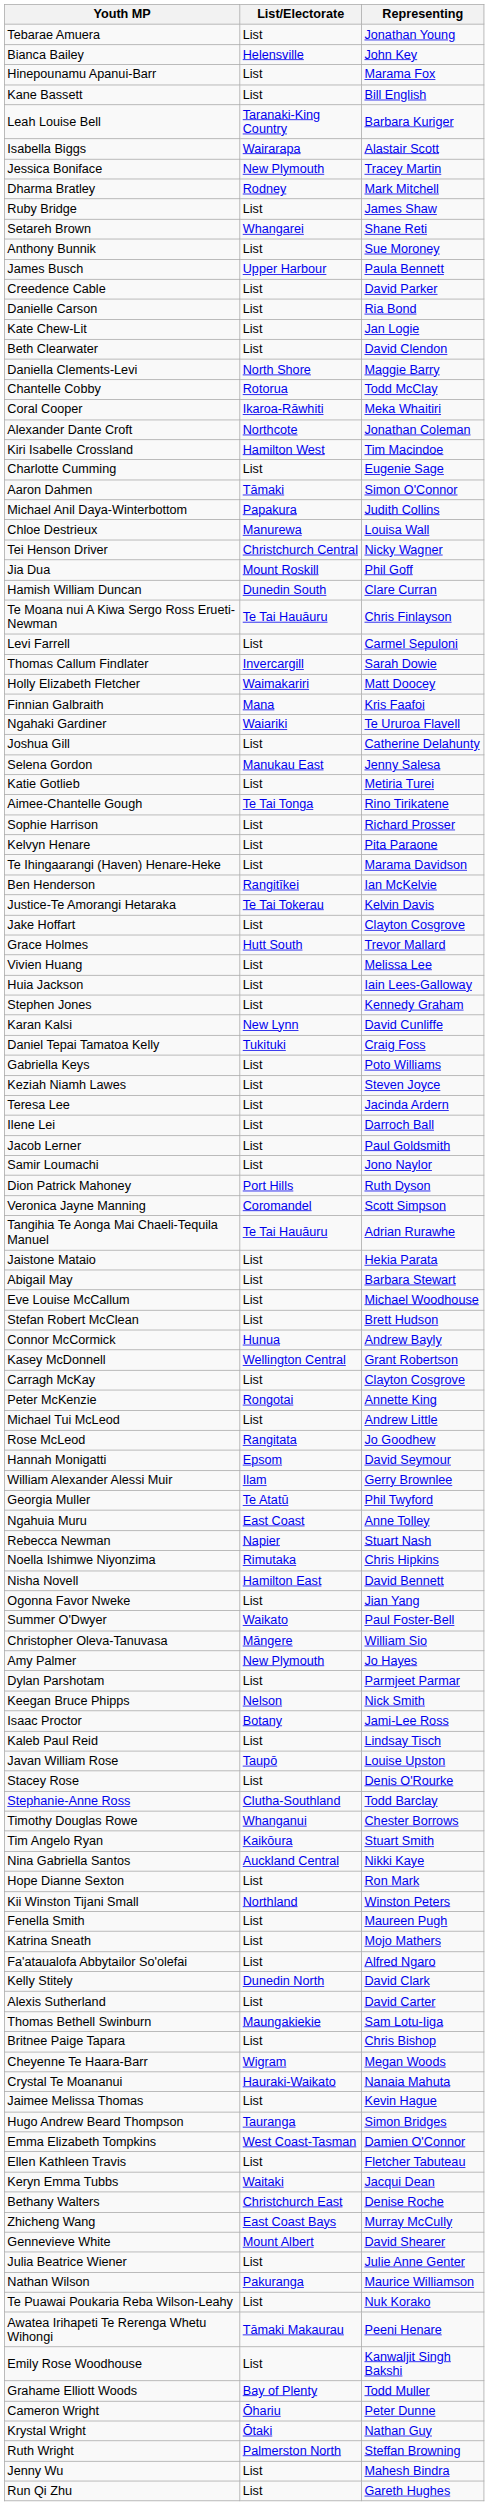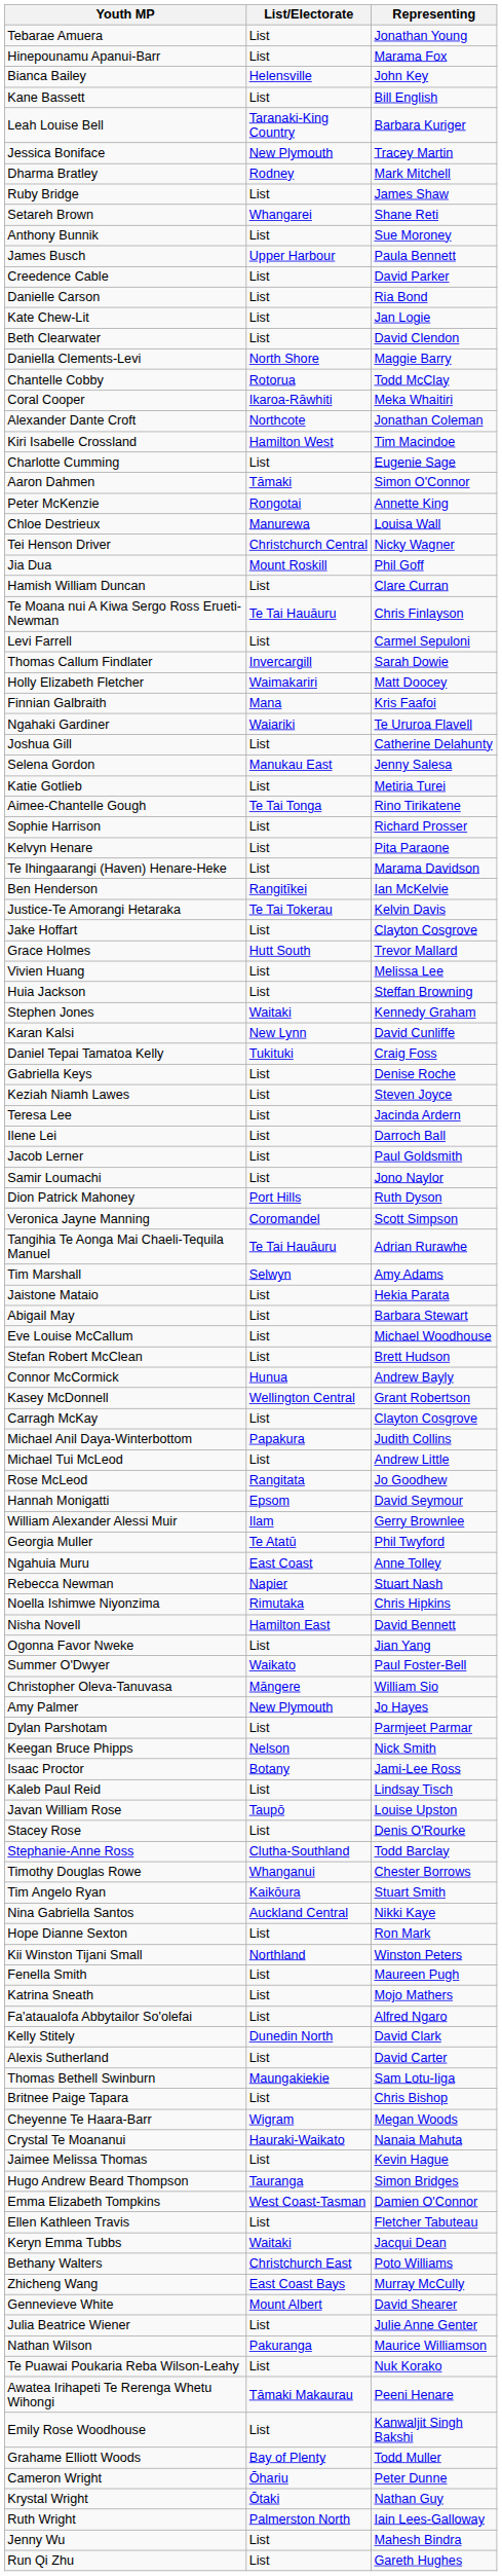 <table class="wikitable sortable collapsible collapsed">
 <tr>
 <th scope="col">Youth MP</th>
 <th scope="col">List/Electorate</th>
 <th scope="col">Representing</th>
 </tr>
 <tr>
 <td>Tebarae Amuera</td>
 <td>List</td>
 <td><a href='#'>Jonathan Young</a></td>
 </tr>
 <tr>
+<td>Hinepounamu Apanui-Barr</td>
+<td>List</td>
+<td><a href='#'>Marama Fox</a></td>
+</tr>
+<tr>
 <td>Bianca Bailey</td>
 <td><a href='#'>Helensville</a></td>
 <td><a href='#'>John Key</a></td>
-</tr>
-<tr>
-<td>Hinepounamu Apanui-Barr</td>
-<td>List</td>
-<td><a href='#'>Marama Fox</a></td>
 </tr>
 <tr>
 <td>Kane Bassett</td>
 <td>List</td>
 <td><a href='#'>Bill English</a></td>
 </tr>
 <tr>
 <td>Leah Louise Bell</td>
 <td><a href='#'>Taranaki-King Country</a></td>
 <td><a href='#'>Barbara Kuriger</a></td>
-</tr>
-<tr>
-<td>Isabella Biggs</td>
-<td><a href='#'>Wairarapa</a></td>
-<td><a href='#'>Alastair Scott</a></td>
 </tr>
 <tr>
 <td>Jessica Boniface</td>
 <td><a href='#'>New Plymouth</a></td>
 <td><a href='#'>Tracey Martin</a></td>
 </tr>
 <tr>
 <td>Dharma Bratley</td>
 <td><a href='#'>Rodney</a></td>
 <td><a href='#'>Mark Mitchell</a></td>
 </tr>
 <tr>
 <td>Ruby Bridge</td>
 <td>List</td>
 <td><a href='#'>James Shaw</a></td>
 </tr>
 <tr>
 <td>Setareh Brown</td>
 <td><a href='#'>Whangarei</a></td>
 <td><a href='#'>Shane Reti</a></td>
 </tr>
 <tr>
 <td>Anthony Bunnik</td>
 <td>List</td>
 <td><a href='#'>Sue Moroney</a></td>
 </tr>
 <tr>
 <td>James Busch</td>
 <td><a href='#'>Upper Harbour</a></td>
 <td><a href='#'>Paula Bennett</a></td>
 </tr>
 <tr>
 <td>Creedence Cable</td>
 <td>List</td>
 <td><a href='#'>David Parker</a></td>
 </tr>
 <tr>
 <td>Danielle Carson</td>
 <td>List</td>
 <td><a href='#'>Ria Bond</a></td>
 </tr>
 <tr>
 <td>Kate Chew-Lit</td>
 <td>List</td>
 <td><a href='#'>Jan Logie</a></td>
 </tr>
 <tr>
 <td>Beth Clearwater</td>
 <td>List</td>
 <td><a href='#'>David Clendon</a></td>
 </tr>
 <tr>
 <td>Daniella Clements-Levi</td>
 <td><a href='#'>North Shore</a></td>
 <td><a href='#'>Maggie Barry</a></td>
 </tr>
 <tr>
 <td>Chantelle Cobby</td>
 <td><a href='#'>Rotorua</a></td>
 <td><a href='#'>Todd McClay</a></td>
 </tr>
 <tr>
 <td>Coral Cooper</td>
 <td><a href='#'>Ikaroa-Rāwhiti</a></td>
 <td><a href='#'>Meka Whaitiri</a></td>
 </tr>
 <tr>
 <td>Alexander Dante Croft</td>
 <td><a href='#'>Northcote</a></td>
 <td><a href='#'>Jonathan Coleman</a></td>
 </tr>
 <tr>
 <td>Kiri Isabelle Crossland</td>
 <td><a href='#'>Hamilton West</a></td>
 <td><a href='#'>Tim Macindoe</a></td>
 </tr>
 <tr>
 <td>Charlotte Cumming</td>
 <td>List</td>
 <td><a href='#'>Eugenie Sage</a></td>
 </tr>
 <tr>
 <td>Aaron Dahmen</td>
 <td><a href='#'>Tāmaki</a></td>
 <td><a href='#'>Simon O'Connor</a></td>
 </tr>
 <tr>
-<td>Michael Anil Daya-Winterbottom</td>
-<td><a href='#'>Papakura</a></td>
-<td><a href='#'>Judith Collins</a></td>
+<td>Peter McKenzie</td>
+<td><a href='#'>Rongotai</a></td>
+<td><a href='#'>Annette King</a></td>
 </tr>
 <tr>
 <td>Chloe Destrieux</td>
 <td><a href='#'>Manurewa</a></td>
 <td><a href='#'>Louisa Wall</a></td>
 </tr>
 <tr>
 <td>Tei Henson Driver</td>
 <td><a href='#'>Christchurch Central</a></td>
 <td><a href='#'>Nicky Wagner</a></td>
 </tr>
 <tr>
 <td>Jia Dua</td>
 <td><a href='#'>Mount Roskill</a></td>
 <td><a href='#'>Phil Goff</a></td>
 </tr>
 <tr>
 <td>Hamish William Duncan</td>
-<td><a href='#'>Dunedin South</a></td>
+<td>List</td>
 <td><a href='#'>Clare Curran</a></td>
 </tr>
 <tr>
 <td>Te Moana nui A Kiwa Sergo Ross Erueti-Newman</td>
 <td><a href='#'>Te Tai Hauāuru</a></td>
 <td><a href='#'>Chris Finlayson</a></td>
 </tr>
 <tr>
 <td>Levi Farrell</td>
 <td>List</td>
 <td><a href='#'>Carmel Sepuloni</a></td>
 </tr>
 <tr>
 <td>Thomas Callum Findlater</td>
 <td><a href='#'>Invercargill</a></td>
 <td><a href='#'>Sarah Dowie</a></td>
 </tr>
 <tr>
 <td>Holly Elizabeth Fletcher</td>
 <td><a href='#'>Waimakariri</a></td>
 <td><a href='#'>Matt Doocey</a></td>
 </tr>
 <tr>
 <td>Finnian Galbraith</td>
 <td><a href='#'>Mana</a></td>
 <td><a href='#'>Kris Faafoi</a></td>
 </tr>
 <tr>
 <td>Ngahaki Gardiner</td>
 <td><a href='#'>Waiariki</a></td>
 <td><a href='#'>Te Ururoa Flavell</a></td>
 </tr>
 <tr>
 <td>Joshua Gill</td>
 <td>List</td>
 <td><a href='#'>Catherine Delahunty</a></td>
 </tr>
 <tr>
 <td>Selena Gordon</td>
 <td><a href='#'>Manukau East</a></td>
 <td><a href='#'>Jenny Salesa</a></td>
 </tr>
 <tr>
 <td>Katie Gotlieb</td>
 <td>List</td>
 <td><a href='#'>Metiria Turei</a></td>
 </tr>
 <tr>
 <td>Aimee-Chantelle Gough</td>
 <td><a href='#'>Te Tai Tonga</a></td>
 <td><a href='#'>Rino Tirikatene</a></td>
 </tr>
 <tr>
 <td>Sophie Harrison</td>
 <td>List</td>
 <td><a href='#'>Richard Prosser</a></td>
 </tr>
 <tr>
 <td>Kelvyn Henare</td>
 <td>List</td>
 <td><a href='#'>Pita Paraone</a></td>
 </tr>
 <tr>
 <td>Te Ihingaarangi (Haven) Henare-Heke</td>
 <td>List</td>
 <td><a href='#'>Marama Davidson</a></td>
 </tr>
 <tr>
 <td>Ben Henderson</td>
 <td><a href='#'>Rangitīkei</a></td>
 <td><a href='#'>Ian McKelvie</a></td>
 </tr>
 <tr>
 <td>Justice-Te Amorangi Hetaraka</td>
 <td><a href='#'>Te Tai Tokerau</a></td>
 <td><a href='#'>Kelvin Davis</a></td>
 </tr>
 <tr>
 <td>Jake Hoffart</td>
 <td>List</td>
 <td><a href='#'>Clayton Cosgrove</a></td>
 </tr>
 <tr>
 <td>Grace Holmes</td>
 <td><a href='#'>Hutt South</a></td>
 <td><a href='#'>Trevor Mallard</a></td>
 </tr>
 <tr>
 <td>Vivien Huang</td>
 <td>List</td>
 <td><a href='#'>Melissa Lee</a></td>
 </tr>
 <tr>
 <td>Huia Jackson</td>
 <td>List</td>
-<td><a href='#'>Iain Lees-Galloway</a></td>
+<td><a href='#'>Steffan Browning</a></td>
 </tr>
 <tr>
 <td>Stephen Jones</td>
-<td>List</td>
+<td><a href='#'>Waitaki</a></td>
 <td><a href='#'>Kennedy Graham</a></td>
 </tr>
 <tr>
 <td>Karan Kalsi</td>
 <td><a href='#'>New Lynn</a></td>
 <td><a href='#'>David Cunliffe</a></td>
 </tr>
 <tr>
 <td>Daniel Tepai Tamatoa Kelly</td>
 <td><a href='#'>Tukituki</a></td>
 <td><a href='#'>Craig Foss</a></td>
 </tr>
 <tr>
 <td>Gabriella Keys</td>
 <td>List</td>
-<td><a href='#'>Poto Williams</a></td>
+<td><a href='#'>Denise Roche</a></td>
 </tr>
 <tr>
 <td>Keziah Niamh Lawes</td>
 <td>List</td>
 <td><a href='#'>Steven Joyce</a></td>
 </tr>
 <tr>
 <td>Teresa Lee</td>
 <td>List</td>
 <td><a href='#'>Jacinda Ardern</a></td>
 </tr>
 <tr>
 <td>Ilene Lei</td>
 <td>List</td>
 <td><a href='#'>Darroch Ball</a></td>
 </tr>
 <tr>
 <td>Jacob Lerner</td>
 <td>List</td>
 <td><a href='#'>Paul Goldsmith</a></td>
 </tr>
 <tr>
 <td>Samir Loumachi</td>
 <td>List</td>
 <td><a href='#'>Jono Naylor</a></td>
 </tr>
 <tr>
 <td>Dion Patrick Mahoney</td>
 <td><a href='#'>Port Hills</a></td>
 <td><a href='#'>Ruth Dyson</a></td>
 </tr>
 <tr>
 <td>Veronica Jayne Manning</td>
 <td><a href='#'>Coromandel</a></td>
 <td><a href='#'>Scott Simpson</a></td>
 </tr>
 <tr>
 <td>Tangihia Te Aonga Mai Chaeli-Tequila Manuel</td>
 <td><a href='#'>Te Tai Hauāuru</a></td>
 <td><a href='#'>Adrian Rurawhe</a></td>
 </tr>
 <tr>
+<td>Tim Marshall</td>
+<td><a href='#'>Selwyn</a></td>
+<td><a href='#'>Amy Adams</a></td>
+</tr>
+<tr>
 <td>Jaistone Mataio</td>
 <td>List</td>
 <td><a href='#'>Hekia Parata</a></td>
 </tr>
 <tr>
 <td>Abigail May</td>
 <td>List</td>
 <td><a href='#'>Barbara Stewart</a></td>
 </tr>
 <tr>
 <td>Eve Louise McCallum</td>
 <td>List</td>
 <td><a href='#'>Michael Woodhouse</a></td>
 </tr>
 <tr>
 <td>Stefan Robert McClean</td>
 <td>List</td>
 <td><a href='#'>Brett Hudson</a></td>
 </tr>
 <tr>
 <td>Connor McCormick</td>
 <td><a href='#'>Hunua</a></td>
 <td><a href='#'>Andrew Bayly</a></td>
 </tr>
 <tr>
 <td>Kasey McDonnell</td>
 <td><a href='#'>Wellington Central</a></td>
 <td><a href='#'>Grant Robertson</a></td>
 </tr>
 <tr>
 <td>Carragh McKay</td>
 <td>List</td>
 <td><a href='#'>Clayton Cosgrove</a></td>
 </tr>
 <tr>
-<td>Peter McKenzie</td>
-<td><a href='#'>Rongotai</a></td>
-<td><a href='#'>Annette King</a></td>
+<td>Michael Anil Daya-Winterbottom</td>
+<td><a href='#'>Papakura</a></td>
+<td><a href='#'>Judith Collins</a></td>
 </tr>
 <tr>
 <td>Michael Tui McLeod</td>
 <td>List</td>
 <td><a href='#'>Andrew Little</a></td>
 </tr>
 <tr>
 <td>Rose McLeod</td>
 <td><a href='#'>Rangitata</a></td>
 <td><a href='#'>Jo Goodhew</a></td>
 </tr>
 <tr>
 <td>Hannah Monigatti</td>
 <td><a href='#'>Epsom</a></td>
 <td><a href='#'>David Seymour</a></td>
 </tr>
 <tr>
 <td>William Alexander Alessi Muir</td>
 <td><a href='#'>Ilam</a></td>
 <td><a href='#'>Gerry Brownlee</a></td>
 </tr>
 <tr>
 <td>Georgia Muller</td>
 <td><a href='#'>Te Atatū</a></td>
 <td><a href='#'>Phil Twyford</a></td>
 </tr>
 <tr>
 <td>Ngahuia Muru</td>
 <td><a href='#'>East Coast</a></td>
 <td><a href='#'>Anne Tolley</a></td>
 </tr>
 <tr>
 <td>Rebecca Newman</td>
 <td><a href='#'>Napier</a></td>
 <td><a href='#'>Stuart Nash</a></td>
 </tr>
 <tr>
 <td>Noella Ishimwe Niyonzima</td>
 <td><a href='#'>Rimutaka</a></td>
 <td><a href='#'>Chris Hipkins</a></td>
 </tr>
 <tr>
 <td>Nisha Novell</td>
 <td><a href='#'>Hamilton East</a></td>
 <td><a href='#'>David Bennett</a></td>
 </tr>
 <tr>
 <td>Ogonna Favor Nweke</td>
 <td>List</td>
 <td><a href='#'>Jian Yang</a></td>
 </tr>
 <tr>
 <td>Summer O'Dwyer</td>
 <td><a href='#'>Waikato</a></td>
 <td><a href='#'>Paul Foster-Bell</a></td>
 </tr>
 <tr>
 <td>Christopher Oleva-Tanuvasa</td>
 <td><a href='#'>Māngere</a></td>
 <td><a href='#'>William Sio</a></td>
 </tr>
 <tr>
 <td>Amy Palmer</td>
 <td><a href='#'>New Plymouth</a></td>
 <td><a href='#'>Jo Hayes</a></td>
 </tr>
 <tr>
 <td>Dylan Parshotam</td>
 <td>List</td>
 <td><a href='#'>Parmjeet Parmar</a></td>
 </tr>
 <tr>
 <td>Keegan Bruce Phipps</td>
 <td><a href='#'>Nelson</a></td>
 <td><a href='#'>Nick Smith</a></td>
 </tr>
 <tr>
 <td>Isaac Proctor</td>
 <td><a href='#'>Botany</a></td>
 <td><a href='#'>Jami-Lee Ross</a></td>
 </tr>
 <tr>
 <td>Kaleb Paul Reid</td>
 <td>List</td>
 <td><a href='#'>Lindsay Tisch</a></td>
 </tr>
 <tr>
 <td>Javan William Rose</td>
 <td><a href='#'>Taupō</a></td>
 <td><a href='#'>Louise Upston</a></td>
 </tr>
 <tr>
 <td>Stacey Rose</td>
 <td>List</td>
 <td><a href='#'>Denis O'Rourke</a></td>
 </tr>
 <tr>
 <td><a href='#'>Stephanie-Anne Ross</a></td>
 <td><a href='#'>Clutha-Southland</a></td>
 <td><a href='#'>Todd Barclay</a></td>
 </tr>
 <tr>
 <td>Timothy Douglas Rowe</td>
 <td><a href='#'>Whanganui</a></td>
 <td><a href='#'>Chester Borrows</a></td>
 </tr>
 <tr>
 <td>Tim Angelo Ryan</td>
 <td><a href='#'>Kaikōura</a></td>
 <td><a href='#'>Stuart Smith</a></td>
 </tr>
 <tr>
 <td>Nina Gabriella Santos</td>
 <td><a href='#'>Auckland Central</a></td>
 <td><a href='#'>Nikki Kaye</a></td>
 </tr>
 <tr>
 <td>Hope Dianne Sexton</td>
 <td>List</td>
 <td><a href='#'>Ron Mark</a></td>
 </tr>
 <tr>
 <td>Kii Winston Tijani Small</td>
 <td><a href='#'>Northland</a></td>
 <td><a href='#'>Winston Peters</a></td>
 </tr>
 <tr>
 <td>Fenella Smith</td>
 <td>List</td>
 <td><a href='#'>Maureen Pugh</a></td>
 </tr>
 <tr>
 <td>Katrina Sneath</td>
 <td>List</td>
 <td><a href='#'>Mojo Mathers</a></td>
 </tr>
 <tr>
 <td>Fa'ataualofa Abbytailor So'olefai</td>
 <td>List</td>
 <td><a href='#'>Alfred Ngaro</a></td>
 </tr>
 <tr>
 <td>Kelly Stitely</td>
 <td><a href='#'>Dunedin North</a></td>
 <td><a href='#'>David Clark</a></td>
 </tr>
 <tr>
 <td>Alexis Sutherland</td>
 <td>List</td>
 <td><a href='#'>David Carter</a></td>
 </tr>
 <tr>
 <td>Thomas Bethell Swinburn</td>
 <td><a href='#'>Maungakiekie</a></td>
 <td><a href='#'>Sam Lotu-Iiga</a></td>
 </tr>
 <tr>
 <td>Britnee Paige Tapara</td>
 <td>List</td>
 <td><a href='#'>Chris Bishop</a></td>
 </tr>
 <tr>
 <td>Cheyenne Te Haara-Barr</td>
 <td><a href='#'>Wigram</a></td>
 <td><a href='#'>Megan Woods</a></td>
 </tr>
 <tr>
 <td>Crystal Te Moananui</td>
 <td><a href='#'>Hauraki-Waikato</a></td>
 <td><a href='#'>Nanaia Mahuta</a></td>
 </tr>
 <tr>
 <td>Jaimee Melissa Thomas</td>
 <td>List</td>
 <td><a href='#'>Kevin Hague</a></td>
 </tr>
 <tr>
 <td>Hugo Andrew Beard Thompson</td>
 <td><a href='#'>Tauranga</a></td>
 <td><a href='#'>Simon Bridges</a></td>
 </tr>
 <tr>
 <td>Emma Elizabeth Tompkins</td>
 <td><a href='#'>West Coast-Tasman</a></td>
 <td><a href='#'>Damien O'Connor</a></td>
 </tr>
 <tr>
 <td>Ellen Kathleen Travis</td>
 <td>List</td>
 <td><a href='#'>Fletcher Tabuteau</a></td>
 </tr>
 <tr>
 <td>Keryn Emma Tubbs</td>
 <td><a href='#'>Waitaki</a></td>
 <td><a href='#'>Jacqui Dean</a></td>
 </tr>
 <tr>
 <td>Bethany Walters</td>
 <td><a href='#'>Christchurch East</a></td>
-<td><a href='#'>Denise Roche</a></td>
+<td><a href='#'>Poto Williams</a></td>
 </tr>
 <tr>
 <td>Zhicheng Wang</td>
 <td><a href='#'>East Coast Bays</a></td>
 <td><a href='#'>Murray McCully</a></td>
 </tr>
 <tr>
 <td>Gennevieve White</td>
 <td><a href='#'>Mount Albert</a></td>
 <td><a href='#'>David Shearer</a></td>
 </tr>
 <tr>
 <td>Julia Beatrice Wiener</td>
 <td>List</td>
 <td><a href='#'>Julie Anne Genter</a></td>
 </tr>
 <tr>
 <td>Nathan Wilson</td>
 <td><a href='#'>Pakuranga</a></td>
 <td><a href='#'>Maurice Williamson</a></td>
 </tr>
 <tr>
 <td>Te Puawai Poukaria Reba Wilson-Leahy</td>
 <td>List</td>
 <td><a href='#'>Nuk Korako</a></td>
 </tr>
 <tr>
 <td>Awatea Irihapeti Te Rerenga Whetu Wihongi</td>
 <td><a href='#'>Tāmaki Makaurau</a></td>
 <td><a href='#'>Peeni Henare</a></td>
 </tr>
 <tr>
 <td>Emily Rose Woodhouse</td>
 <td>List</td>
 <td><a href='#'>Kanwaljit Singh Bakshi</a></td>
 </tr>
 <tr>
 <td>Grahame Elliott Woods</td>
 <td><a href='#'>Bay of Plenty</a></td>
 <td><a href='#'>Todd Muller</a></td>
 </tr>
 <tr>
 <td>Cameron Wright</td>
 <td><a href='#'>Ōhariu</a></td>
 <td><a href='#'>Peter Dunne</a></td>
 </tr>
 <tr>
 <td>Krystal Wright</td>
 <td><a href='#'>Ōtaki</a></td>
 <td><a href='#'>Nathan Guy</a></td>
 </tr>
 <tr>
 <td>Ruth Wright</td>
 <td><a href='#'>Palmerston North</a></td>
-<td><a href='#'>Steffan Browning</a></td>
+<td><a href='#'>Iain Lees-Galloway</a></td>
 </tr>
 <tr>
 <td>Jenny Wu</td>
 <td>List</td>
 <td><a href='#'>Mahesh Bindra</a></td>
 </tr>
 <tr>
 <td>Run Qi Zhu</td>
 <td>List</td>
 <td><a href='#'>Gareth Hughes</a></td>
 </tr>
 </table>
